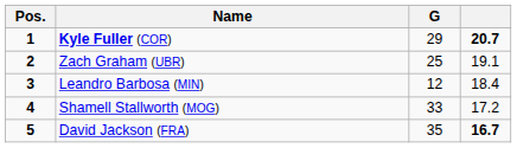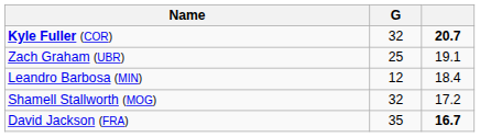 <table class="wikitable" style="width:90%;">
 <tr>
-<th style="width:10%;">Pos.</th>
 <th style="width:70%;">Name</th>
 <th style="width:10%;">G</th>
 <th style="width:10%;"></th>
 </tr>
 <tr align=center>
-<td><strong>1</strong></td>
 <td align=left> <strong><a href='#'>Kyle Fuller</a></strong> <small>(<a href='#'>COR</a>)</small></td>
-<td>29</td>
+<td>32</td>
 <td><strong>20.7</strong></td>
 </tr>
 <tr align=center>
-<td><strong>2</strong></td>
 <td align=left> <a href='#'>Zach Graham</a> <small>(<a href='#'>UBR</a>)</small></td>
 <td>25</td>
 <td>19.1</td>
 </tr>
 <tr align=center>
-<td><strong>3</strong></td>
 <td align=left> <a href='#'>Leandro Barbosa</a> <small>(<a href='#'>MIN</a>)</small></td>
 <td>12</td>
 <td>18.4</td>
 </tr>
 <tr align=center>
-<td><strong>4</strong></td>
 <td align=left> <a href='#'>Shamell Stallworth</a> <small>(<a href='#'>MOG</a>)</small></td>
-<td>33</td>
+<td>32</td>
 <td>17.2</td>
 </tr>
 <tr align=center>
-<td><strong>5</strong></td>
 <td align=left> <a href='#'>David Jackson</a> <small>(<a href='#'>FRA</a>)</small></td>
 <td>35</td>
 <td><strong>16.7</strong></td>
 </tr>
 </table>
